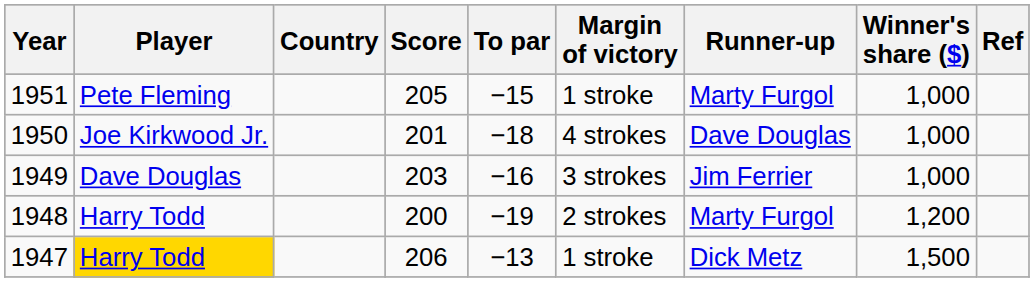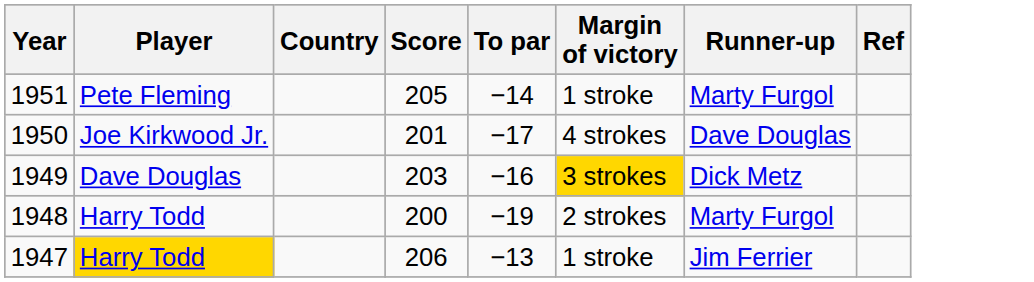 <table class="wikitable" style="font-size:95%">
 <tr>
 <th>Year</th>
 <th>Player</th>
 <th>Country</th>
 <th>Score</th>
 <th>To par</th>
 <th>Margin<br>of victory</th>
 <th>Runner-up</th>
-<th>Winner's<br>share (<a href='#'>$</a>)</th>
 <th>Ref</th>
 </tr>
 <tr>
 <td>1951</td>
 <td><a href='#'>Pete Fleming</a></td>
 <td></td>
 <td align=center>205</td>
-<td align=center>−15</td>
+<td align=center>−14</td>
 <td>1 stroke</td>
 <td> <a href='#'>Marty Furgol</a></td>
-<td align=right>1,000</td>
 <td></td>
 </tr>
 <tr>
 <td>1950</td>
 <td><a href='#'>Joe Kirkwood Jr.</a></td>
 <td></td>
 <td align=center>201</td>
-<td align=center>−18</td>
+<td align=center>−17</td>
 <td>4 strokes</td>
 <td> <a href='#'>Dave Douglas</a></td>
-<td align=right>1,000</td>
 <td></td>
 </tr>
 <tr>
 <td>1949</td>
 <td><a href='#'>Dave Douglas</a></td>
 <td></td>
 <td align=center>203</td>
 <td align=center>−16</td>
-<td>3 strokes</td>
-<td> <a href='#'>Jim Ferrier</a></td>
-<td align=right>1,000</td>
+<td style="background: gold;">3 strokes</td>
+<td> <a href='#'>Dick Metz</a></td>
 <td></td>
 </tr>
 <tr>
 <td>1948</td>
 <td><a href='#'>Harry Todd</a></td>
 <td></td>
 <td align=center>200</td>
 <td align=center>−19</td>
 <td>2 strokes</td>
 <td> <a href='#'>Marty Furgol</a></td>
-<td align=right>1,200</td>
 <td></td>
 </tr>
 <tr>
 <td>1947</td>
 <td style="background: gold;"><a href='#'>Harry Todd</a></td>
 <td></td>
 <td align=center>206</td>
 <td align=center>−13</td>
 <td>1 stroke</td>
-<td> <a href='#'>Dick Metz</a></td>
-<td align=right>1,500</td>
+<td> <a href='#'>Jim Ferrier</a></td>
 <td></td>
 </tr>
 </table>
